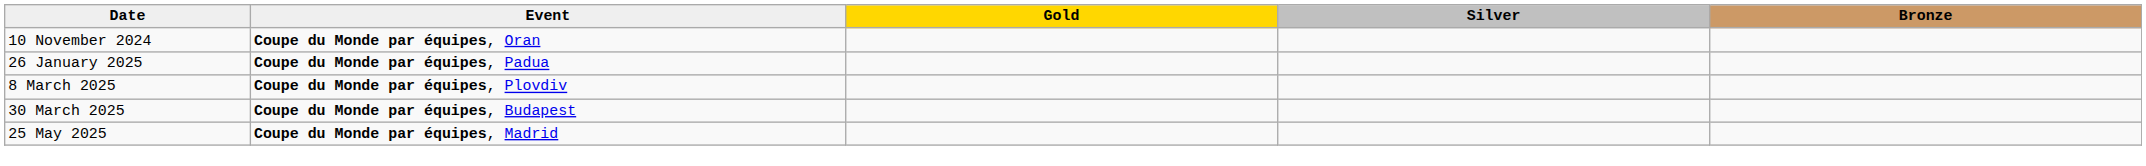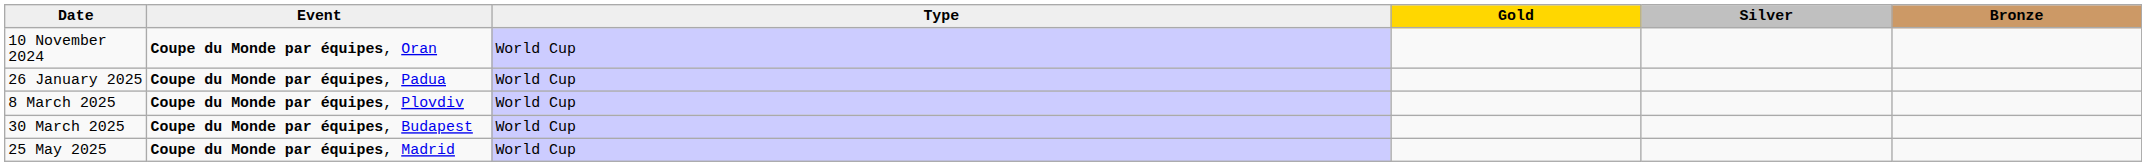 <table class="wikitable sortable" style="font-size: 85%" width="100%">
 <tr align=center>
 <th scope=col style="width:100px; background: #efefef;">Date</th>
 <th scope=col style="width:250px; background: #efefef;">Event</th>
+<th scope=col style="background: #efefef;">Type</th>
 <th scope=col colspan=1 style="width:180px; background: gold;">Gold</th>
 <th scope=col colspan=1 style="width:180px; background: silver;">Silver</th>
 <th scope=col colspan=1 style="width:180px; background: #cc9966;">Bronze</th>
 </tr>
 <tr>
 <td>10 November 2024</td>
 <td><strong>Coupe du Monde par équipes</strong>, <a href='#'>Oran</a></td>
+<td bgcolor="#ccccff">World Cup</td>
 <td></td>
 <td></td>
 <td></td>
 </tr>
 <tr>
 <td>26 January 2025</td>
 <td><strong>Coupe du Monde par équipes</strong>, <a href='#'>Padua</a></td>
+<td bgcolor="#ccccff">World Cup</td>
 <td></td>
 <td></td>
 <td></td>
 </tr>
 <tr>
 <td>8 March 2025</td>
 <td><strong>Coupe du Monde par équipes</strong>, <a href='#'>Plovdiv</a></td>
+<td bgcolor="#ccccff">World Cup</td>
 <td></td>
 <td></td>
 <td></td>
 </tr>
 <tr>
 <td>30 March 2025</td>
 <td><strong>Coupe du Monde par équipes</strong>, <a href='#'>Budapest</a></td>
+<td bgcolor="#ccccff">World Cup</td>
 <td></td>
 <td></td>
 <td></td>
 </tr>
 <tr>
 <td>25 May 2025</td>
 <td><strong>Coupe du Monde par équipes</strong>, <a href='#'>Madrid</a></td>
+<td bgcolor="#ccccff">World Cup</td>
 <td></td>
 <td></td>
 <td></td>
 </tr>
 </table>
